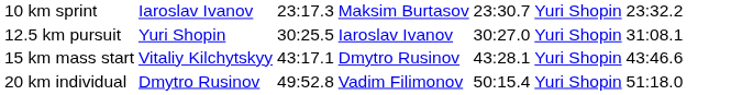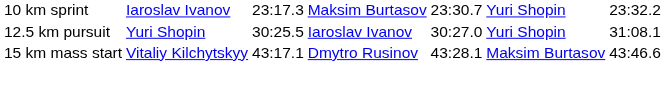 <table>
 <tr>
 <td>10 km sprint<br></td>
 <td> <a href='#'>Iaroslav Ivanov</a></td>
 <td>23:17.3</td>
 <td> <a href='#'>Maksim Burtasov</a></td>
 <td>23:30.7</td>
 <td> <a href='#'>Yuri Shopin</a></td>
 <td>23:32.2</td>
 </tr>
 <tr>
 <td>12.5 km pursuit<br></td>
 <td> <a href='#'>Yuri Shopin</a></td>
 <td>30:25.5</td>
 <td> <a href='#'>Iaroslav Ivanov</a></td>
 <td>30:27.0</td>
 <td> <a href='#'>Yuri Shopin</a></td>
 <td>31:08.1</td>
 </tr>
 <tr>
 <td>15 km mass start<br></td>
 <td> <a href='#'>Vitaliy Kilchytskyy</a></td>
 <td>43:17.1</td>
 <td> <a href='#'>Dmytro Rusinov</a></td>
 <td>43:28.1</td>
-<td> <a href='#'>Yuri Shopin</a></td>
+<td> <a href='#'>Maksim Burtasov</a></td>
 <td>43:46.6</td>
 </tr>
-<tr>
-<td>20 km individual<br></td>
-<td> <a href='#'>Dmytro Rusinov</a></td>
-<td>49:52.8</td>
-<td> <a href='#'>Vadim Filimonov</a></td>
-<td>50:15.4</td>
-<td> <a href='#'>Yuri Shopin</a></td>
-<td>51:18.0</td>
-</tr>
 </table>
